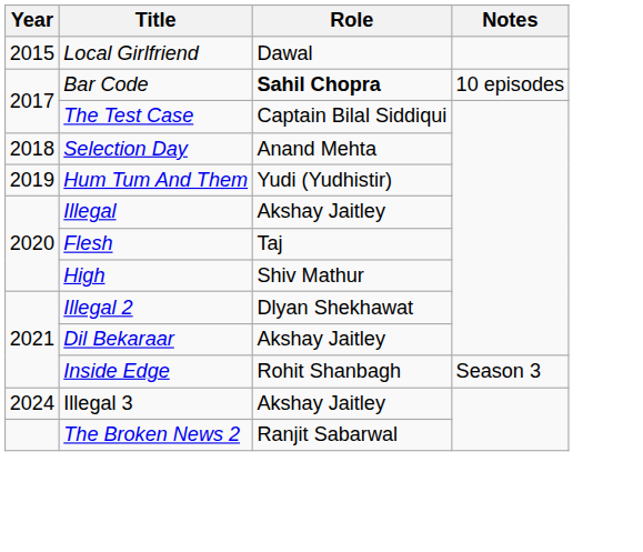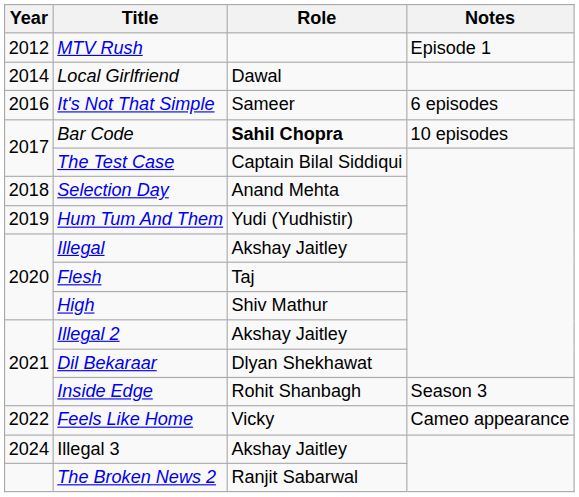 <table class="wikitable sortable">
 <tr>
 <th scope="col">Year</th>
 <th scope="col">Title</th>
 <th scope="col">Role</th>
 <th class="unsortable" scope="col">Notes</th>
 </tr>
 <tr>
-<td>2015</td>
+<td>2012</td>
+<td><em><a href='#'>MTV Rush</a></em></td>
+<td></td>
+<td>Episode 1</td>
+</tr>
+<tr>
+<td>2014</td>
 <td><em>Local Girlfriend</em></td>
 <td>Dawal</td>
+</tr>
+<tr>
+<td>2016</td>
+<td><em><a href='#'>It's Not That Simple</a></em></td>
+<td>Sameer</td>
+<td>6 episodes</td>
 </tr>
 <tr>
 <td rowspan="2">2017</td>
 <td><em>Bar Code</em></td>
 <td><strong>Sahil Chopra</strong></td>
 <td>10 episodes</td>
 </tr>
 <tr>
 <td><em><a href='#'>The Test Case</a></em></td>
 <td>Captain Bilal Siddiqui</td>
 </tr>
 <tr>
 <td>2018</td>
 <td><em><a href='#'>Selection Day</a></em></td>
 <td>Anand Mehta</td>
 </tr>
 <tr>
 <td rowspan="1">2019</td>
 <td><em><a href='#'>Hum Tum And Them</a></em></td>
 <td>Yudi (Yudhistir)</td>
 </tr>
 <tr>
 <td rowspan="3">2020</td>
 <td><em><a href='#'>Illegal</a></em></td>
 <td>Akshay Jaitley</td>
 </tr>
 <tr>
 <td><em><a href='#'>Flesh</a></em></td>
 <td>Taj</td>
 </tr>
 <tr>
 <td><em><a href='#'>High</a></em></td>
 <td>Shiv Mathur</td>
 </tr>
 <tr>
 <td rowspan="3">2021</td>
 <td><em><a href='#'>Illegal 2</a></em></td>
-<td>Dlyan Shekhawat</td>
+<td>Akshay Jaitley</td>
 </tr>
 <tr>
 <td><em><a href='#'>Dil Bekaraar</a></em></td>
-<td>Akshay Jaitley</td>
+<td>Dlyan Shekhawat</td>
 </tr>
 <tr>
 <td><em><a href='#'>Inside Edge</a></em></td>
 <td>Rohit Shanbagh</td>
 <td>Season 3</td>
+</tr>
+<tr>
+<td>2022</td>
+<td><em><a href='#'>Feels Like Home</a> </em></td>
+<td>Vicky</td>
+<td>Cameo appearance</td>
 </tr>
 <tr>
 <td>2024</td>
 <td>Illegal 3</td>
 <td>Akshay Jaitley</td>
 </tr>
 <tr>
 <td></td>
 <td><em><a href='#'>The Broken News 2</a></em></td>
 <td>Ranjit Sabarwal</td>
 </tr>
 </table>
